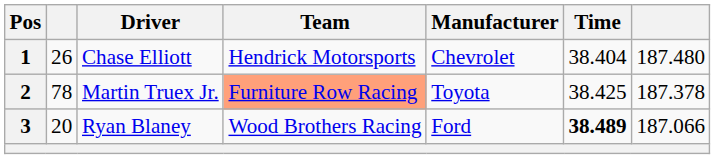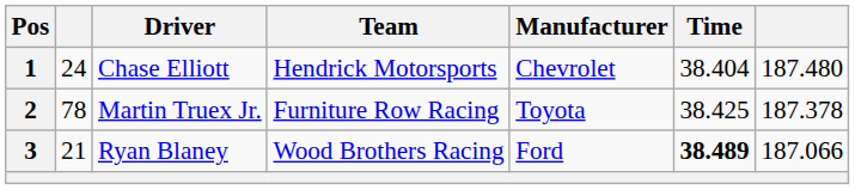 <table class="wikitable" style="font-size:95%">
 <tr>
 <th>Pos</th>
 <th></th>
 <th>Driver</th>
 <th>Team</th>
 <th>Manufacturer</th>
 <th>Time</th>
 <th></th>
 </tr>
 <tr>
 <th>1</th>
-<td>26</td>
+<td>24</td>
 <td><a href='#'>Chase Elliott</a></td>
 <td><a href='#'>Hendrick Motorsports</a></td>
 <td><a href='#'>Chevrolet</a></td>
 <td>38.404</td>
 <td>187.480</td>
 </tr>
 <tr>
 <th>2</th>
 <td>78</td>
 <td><a href='#'>Martin Truex Jr.</a></td>
-<td style="background: lightsalmon;"><a href='#'>Furniture Row Racing</a></td>
+<td><a href='#'>Furniture Row Racing</a></td>
 <td><a href='#'>Toyota</a></td>
 <td>38.425</td>
 <td>187.378</td>
 </tr>
 <tr>
 <th>3</th>
-<td>20</td>
+<td>21</td>
 <td><a href='#'>Ryan Blaney</a></td>
 <td><a href='#'>Wood Brothers Racing</a></td>
 <td><a href='#'>Ford</a></td>
 <td><strong>38.489</strong></td>
 <td>187.066</td>
 </tr>
 <tr>
 <th colspan="7"></th>
 </tr>
 </table>
